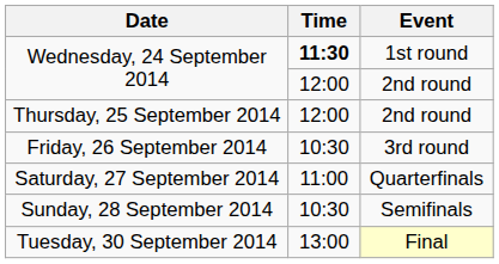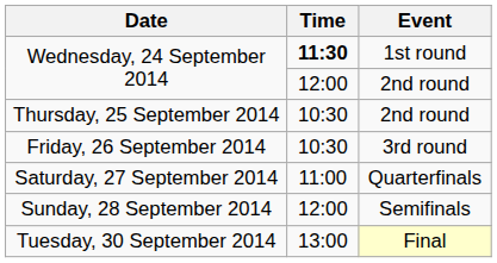 <table class = "wikitable" style="text-align:center;">
 <tr>
 <th width=220>Date</th>
 <th width=50>Time</th>
 <th width=100>Event</th>
 </tr>
 <tr>
 <td rowspan=2>Wednesday, 24 September 2014</td>
 <td><strong>11:30</strong></td>
 <td>1st round</td>
 </tr>
 <tr>
 <td>12:00</td>
 <td>2nd round</td>
 </tr>
 <tr>
 <td>Thursday, 25 September 2014</td>
-<td>12:00</td>
+<td>10:30</td>
 <td>2nd round</td>
 </tr>
 <tr>
 <td>Friday, 26 September 2014</td>
 <td>10:30</td>
 <td>3rd round</td>
 </tr>
 <tr>
 <td>Saturday, 27 September 2014</td>
 <td>11:00</td>
 <td>Quarterfinals</td>
 </tr>
 <tr>
 <td>Sunday, 28 September 2014</td>
-<td>10:30</td>
+<td>12:00</td>
 <td>Semifinals</td>
 </tr>
 <tr>
 <td>Tuesday, 30 September 2014</td>
 <td>13:00</td>
 <td bgcolor=ffffcc>Final</td>
 </tr>
 </table>
